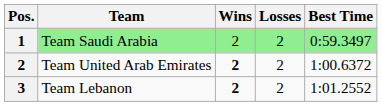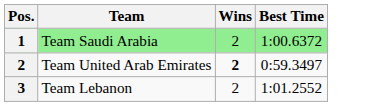 <table class="wikitable">
 <tr>
 <th>Pos.</th>
 <th>Team</th>
 <th>Wins</th>
-<th>Losses</th>
 <th>Best Time</th>
 </tr>
 <tr style="background:lightgreen;">
 <th>1</th>
 <td> Team Saudi Arabia</td>
 <td style="text-align:center;">2</td>
-<td style="text-align:center;">2</td>
-<td style="text-align:center;">0:59.3497</td>
+<td style="text-align:center;">1:00.6372</td>
 </tr>
 <tr>
 <th>2</th>
 <td> Team United Arab Emirates</td>
 <td style="text-align:center;"><strong>2</strong></td>
-<td style="text-align:center;">2</td>
-<td style="text-align:center;">1:00.6372</td>
+<td style="text-align:center;">0:59.3497</td>
 </tr>
 <tr>
 <th>3</th>
 <td> Team Lebanon</td>
-<td style="text-align:center;"><strong>2</strong></td>
 <td style="text-align:center;">2</td>
 <td style="text-align:center;">1:01.2552</td>
 </tr>
 </table>
